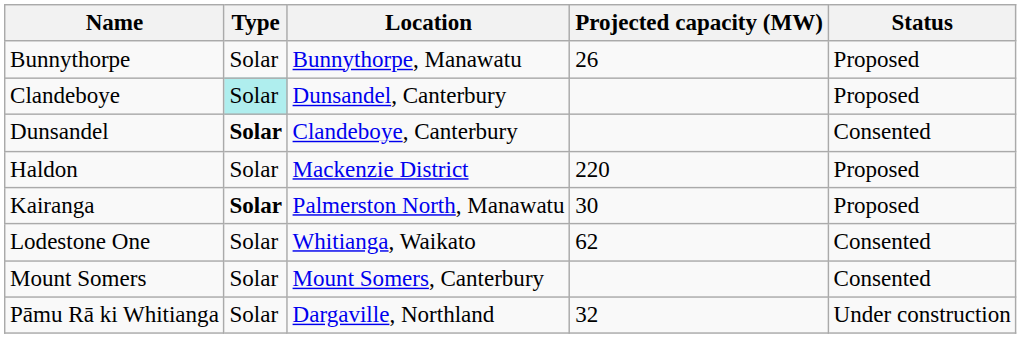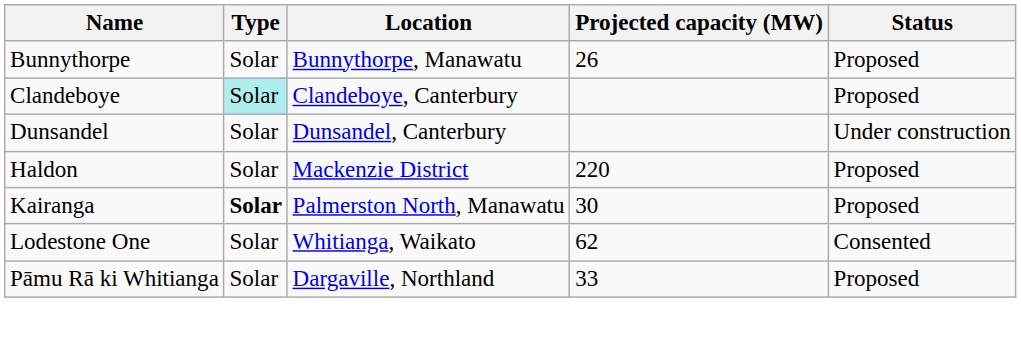 <table class="wikitable">
 <tr>
 <th>Name</th>
 <th>Type</th>
 <th>Location</th>
 <th>Projected capacity (MW)</th>
 <th>Status</th>
 </tr>
 <tr>
 <td>Bunnythorpe</td>
 <td>Solar</td>
 <td><a href='#'>Bunnythorpe</a>, Manawatu</td>
 <td>26</td>
 <td>Proposed</td>
 </tr>
 <tr>
 <td>Clandeboye</td>
 <td style="background: paleturquoise;">Solar</td>
-<td><a href='#'>Dunsandel</a>, Canterbury</td>
+<td><a href='#'>Clandeboye</a>, Canterbury</td>
 <td></td>
 <td>Proposed</td>
 </tr>
 <tr>
 <td>Dunsandel</td>
-<td><strong>Solar</strong></td>
-<td><a href='#'>Clandeboye</a>, Canterbury</td>
+<td>Solar</td>
+<td><a href='#'>Dunsandel</a>, Canterbury</td>
 <td></td>
-<td>Consented</td>
+<td>Under construction</td>
 </tr>
 <tr>
 <td>Haldon</td>
 <td>Solar</td>
 <td><a href='#'>Mackenzie District</a></td>
 <td>220</td>
 <td>Proposed</td>
 </tr>
 <tr>
 <td>Kairanga</td>
 <td><strong>Solar</strong></td>
 <td><a href='#'>Palmerston North</a>, Manawatu</td>
 <td>30</td>
 <td>Proposed</td>
 </tr>
 <tr>
 <td>Lodestone One</td>
 <td>Solar</td>
 <td><a href='#'>Whitianga</a>, Waikato</td>
 <td>62</td>
 <td>Consented</td>
 </tr>
 <tr>
-<td>Mount Somers</td>
-<td>Solar</td>
-<td><a href='#'>Mount Somers</a>, Canterbury</td>
-<td></td>
-<td>Consented</td>
-</tr>
-<tr>
 <td>Pāmu Rā ki Whitianga</td>
 <td>Solar</td>
 <td><a href='#'>Dargaville</a>, Northland</td>
-<td>32</td>
-<td>Under construction</td>
+<td>33</td>
+<td>Proposed</td>
 </tr>
 </table>
